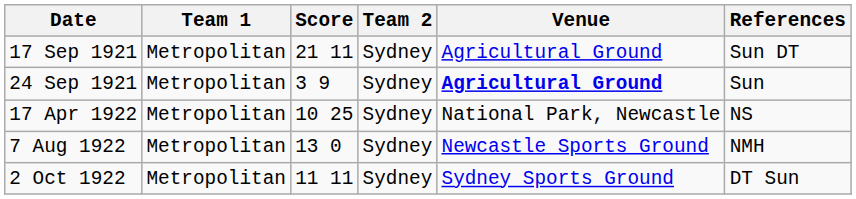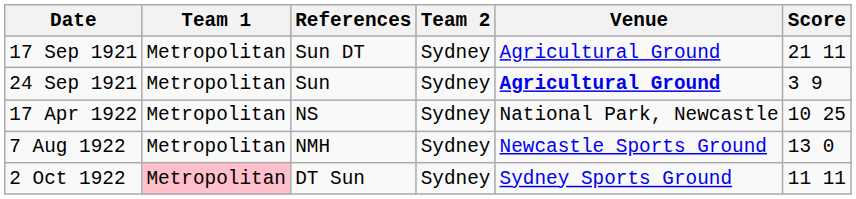 <table class=wikitable>
 <tr>
 <th>Date</th>
 <th>Team 1</th>
-<th>Score</th>
+<th>References</th>
 <th>Team 2</th>
 <th>Venue</th>
-<th>References</th>
+<th>Score</th>
 </tr>
 <tr>
 <td>17 Sep 1921</td>
 <td> Metropolitan</td>
-<td>21  11</td>
+<td>Sun DT</td>
 <td> Sydney</td>
 <td><a href='#'>Agricultural Ground</a></td>
-<td>Sun DT</td>
+<td>21  11</td>
 </tr>
 <tr>
 <td>24 Sep 1921</td>
 <td> Metropolitan</td>
-<td>3  9</td>
+<td>Sun</td>
 <td> Sydney</td>
 <td><strong><a href='#'>Agricultural Ground</a></strong></td>
-<td>Sun</td>
+<td>3  9</td>
 </tr>
 <tr>
 <td>17 Apr 1922</td>
 <td> Metropolitan</td>
-<td>10  25</td>
+<td>NS</td>
 <td> Sydney</td>
 <td>National Park, Newcastle</td>
-<td>NS</td>
+<td>10  25</td>
 </tr>
 <tr>
 <td>7 Aug 1922</td>
 <td> Metropolitan</td>
-<td>13  0</td>
+<td>NMH</td>
 <td> Sydney</td>
 <td><a href='#'>Newcastle Sports Ground</a></td>
-<td>NMH</td>
+<td>13  0</td>
 </tr>
 <tr>
 <td>2 Oct 1922</td>
-<td> Metropolitan</td>
-<td>11  11</td>
+<td style="background: pink;"> Metropolitan</td>
+<td>DT Sun</td>
 <td> Sydney</td>
 <td><a href='#'>Sydney Sports Ground</a></td>
-<td>DT Sun</td>
+<td>11  11</td>
 </tr>
 </table>
